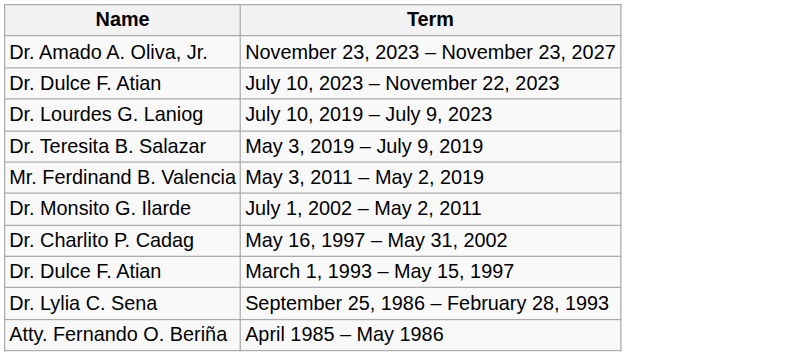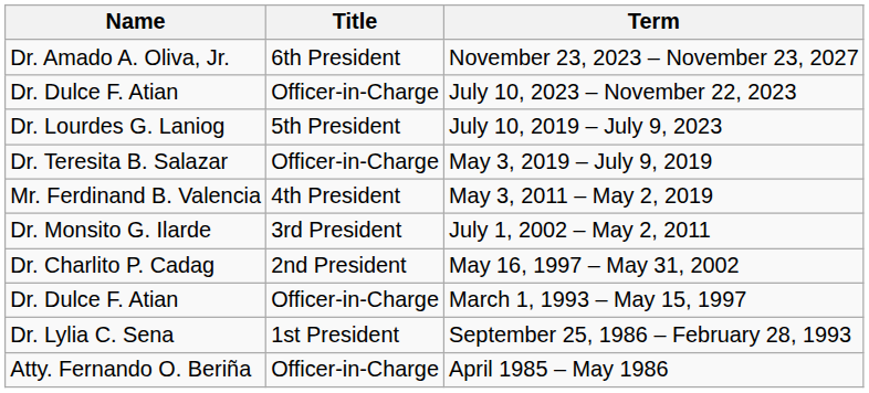 <table class="wikitable">
 <tr>
 <th>Name</th>
+<th>Title</th>
 <th>Term</th>
 </tr>
 <tr>
 <td>Dr. Amado A. Oliva, Jr.</td>
+<td>6th President</td>
 <td>November 23, 2023 – November 23, 2027</td>
 </tr>
 <tr>
 <td>Dr. Dulce F. Atian</td>
+<td>Officer-in-Charge</td>
 <td>July 10, 2023 – November 22, 2023</td>
 </tr>
 <tr>
 <td>Dr. Lourdes G. Laniog</td>
+<td>5th President</td>
 <td>July 10, 2019 – July 9, 2023</td>
 </tr>
 <tr>
 <td>Dr. Teresita B. Salazar</td>
+<td>Officer-in-Charge</td>
 <td>May 3, 2019 – July 9, 2019</td>
 </tr>
 <tr>
 <td>Mr.  Ferdinand B. Valencia</td>
+<td>4th President</td>
 <td>May 3, 2011 – May 2, 2019</td>
 </tr>
 <tr>
 <td>Dr. Monsito G. Ilarde</td>
+<td>3rd President</td>
 <td>July 1, 2002 – May 2, 2011</td>
 </tr>
 <tr>
 <td>Dr. Charlito P. Cadag</td>
+<td>2nd President</td>
 <td>May 16, 1997 – May 31, 2002</td>
 </tr>
 <tr>
 <td>Dr. Dulce F. Atian</td>
+<td>Officer-in-Charge</td>
 <td>March 1, 1993 – May 15, 1997</td>
 </tr>
 <tr>
 <td>Dr. Lylia C. Sena</td>
+<td>1st President</td>
 <td>September 25, 1986 – February 28, 1993</td>
 </tr>
 <tr>
 <td>Atty. Fernando O. Beriña</td>
+<td>Officer-in-Charge</td>
 <td>April 1985 – May 1986</td>
 </tr>
 </table>
